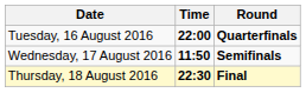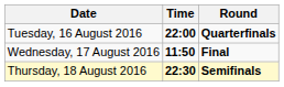 <table class="wikitable">
 <tr>
 <th>Date</th>
 <th>Time</th>
 <th>Round</th>
 </tr>
 <tr>
 <td>Tuesday, 16 August 2016</td>
 <td><strong>22:00</strong></td>
 <td><strong>Quarterfinals</strong></td>
 </tr>
 <tr>
 <td>Wednesday, 17 August 2016</td>
 <td><strong>11:50</strong></td>
-<td><strong>Semifinals</strong></td>
+<td><strong>Final</strong></td>
 </tr>
 <tr style=background:lemonchiffon>
 <td>Thursday, 18 August 2016</td>
 <td><strong>22:30</strong></td>
-<td><strong>Final</strong></td>
+<td><strong>Semifinals</strong></td>
 </tr>
 </table>
